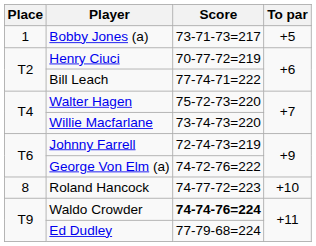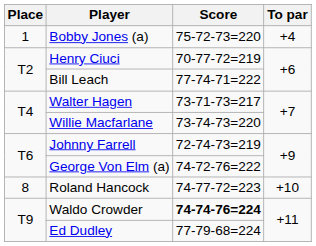 <table class=wikitable>
 <tr>
 <th>Place</th>
 <th>Player</th>
 <th>Score</th>
 <th>To par</th>
 </tr>
 <tr>
 <td align=center>1</td>
 <td> <a href='#'>Bobby Jones</a> (a)</td>
-<td>73-71-73=217</td>
-<td align=center>+5</td>
+<td>75-72-73=220</td>
+<td align=center>+4</td>
 </tr>
 <tr>
 <td rowspan=2 align=center>T2</td>
 <td> <a href='#'>Henry Ciuci</a></td>
 <td>70-77-72=219</td>
 <td rowspan=2 align=center>+6</td>
 </tr>
 <tr>
 <td> Bill Leach</td>
 <td>77-74-71=222</td>
 </tr>
 <tr>
 <td rowspan=2 align=center>T4</td>
 <td> <a href='#'>Walter Hagen</a></td>
-<td>75-72-73=220</td>
+<td>73-71-73=217</td>
 <td rowspan=2 align=center>+7</td>
 </tr>
 <tr>
 <td> <a href='#'>Willie Macfarlane</a></td>
 <td>73-74-73=220</td>
 </tr>
 <tr>
 <td rowspan=2 align=center>T6</td>
 <td> <a href='#'>Johnny Farrell</a></td>
 <td>72-74-73=219</td>
 <td rowspan=2 align=center>+9</td>
 </tr>
 <tr>
 <td> <a href='#'>George Von Elm</a> (a)</td>
 <td>74-72-76=222</td>
 </tr>
 <tr>
 <td align=center>8</td>
 <td> Roland Hancock</td>
 <td>74-77-72=223</td>
 <td align=center>+10</td>
 </tr>
 <tr>
 <td rowspan=2 align=center>T9</td>
 <td> Waldo Crowder</td>
 <td><strong>74-74-76=224</strong></td>
 <td rowspan=2 align=center>+11</td>
 </tr>
 <tr>
 <td> <a href='#'>Ed Dudley</a></td>
 <td>77-79-68=224</td>
 </tr>
 </table>
